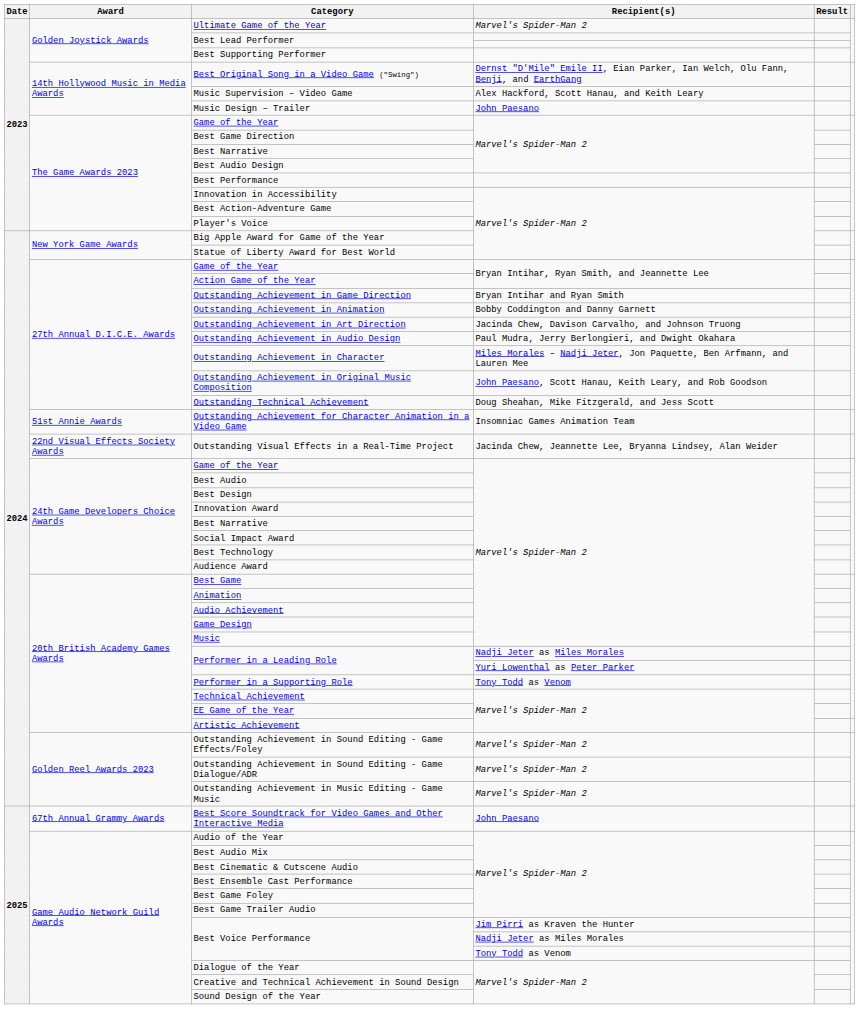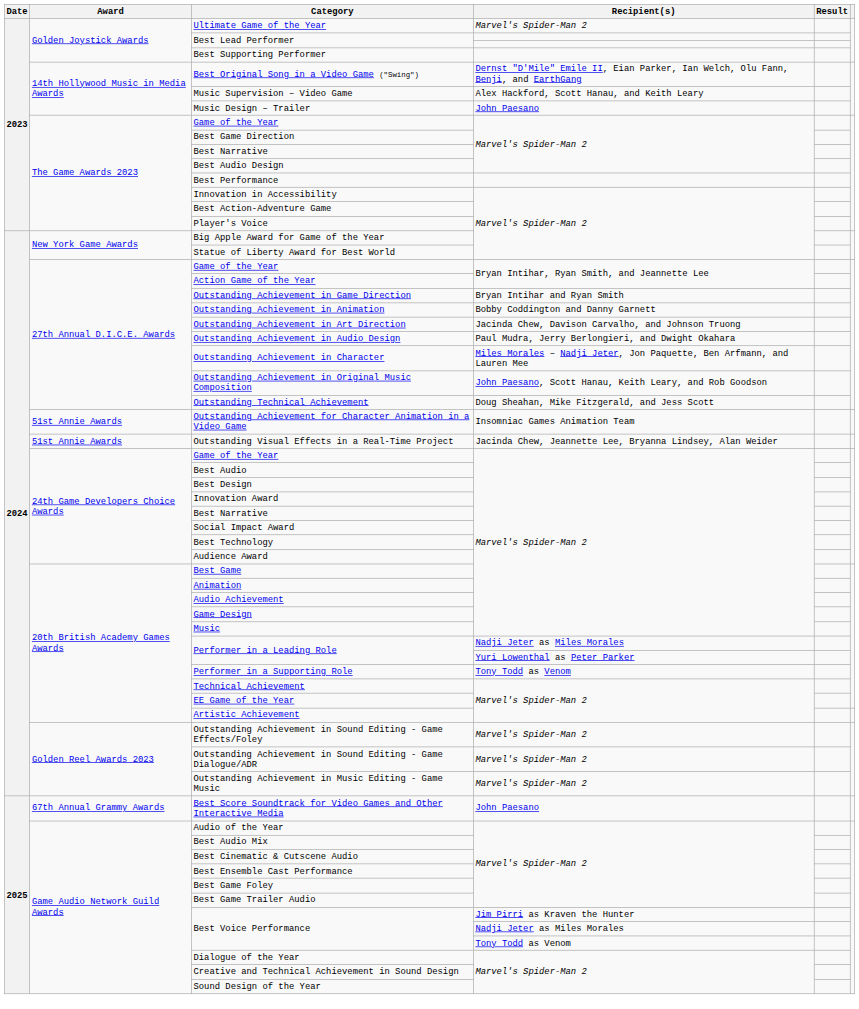 <table class="wikitable plainrowheaders sortable">
 <tr>
 <th scope="col">Date</th>
 <th scope="col">Award</th>
 <th scope="col">Category</th>
 <th scope="col">Recipient(s)</th>
 <th scope="col">Result</th>
 <th scope="col" class="unsortable"></th>
 </tr>
 <tr>
 <th scope="row" style="text-align:center;" rowspan="15">2023</th>
 <td rowspan="4"><a href='#'>Golden Joystick Awards</a></td>
 <td><a href='#'>Ultimate Game of the Year</a></td>
 <td><em>Marvel's Spider-Man 2</em></td>
 <td></td>
 <td rowspan="4" style="text-align:center;"></td>
 </tr>
 <tr>
 <td rowspan="2">Best Lead Performer</td>
 <td></td>
 <td></td>
 </tr>
 <tr>
 <td></td>
 <td></td>
 </tr>
 <tr>
 <td>Best Supporting Performer</td>
 <td></td>
 <td></td>
 </tr>
 <tr>
 <td rowspan="3"><a href='#'>14th Hollywood Music in Media Awards</a></td>
 <td><a href='#'>Best Original Song in a Video Game</a> <small>("Swing")</small></td>
 <td><a href='#'>Dernst "D'Mile" Emile II</a>, Eian Parker, Ian Welch, Olu Fann, <a href='#'>Benji</a>, and <a href='#'>EarthGang</a></td>
 <td></td>
 <td rowspan="3" style="text-align:center;"></td>
 </tr>
 <tr>
 <td>Music Supervision – Video Game</td>
 <td>Alex Hackford, Scott Hanau, and Keith Leary</td>
 <td></td>
 </tr>
 <tr>
 <td>Music Design – Trailer</td>
 <td><a href='#'>John Paesano</a></td>
 <td></td>
 </tr>
 <tr>
 <td rowspan="8"><a href='#'>The Game Awards 2023</a></td>
 <td><a href='#'>Game of the Year</a></td>
 <td rowspan="4"><em>Marvel's Spider-Man 2</em></td>
 <td></td>
 <td rowspan="8" style="text-align:center;"></td>
 </tr>
 <tr>
 <td>Best Game Direction</td>
 <td></td>
 </tr>
 <tr>
 <td>Best Narrative</td>
 <td></td>
 </tr>
 <tr>
 <td>Best Audio Design</td>
 <td></td>
 </tr>
 <tr>
 <td>Best Performance</td>
 <td></td>
 <td></td>
 </tr>
 <tr>
 <td>Innovation in Accessibility</td>
 <td rowspan="5"><em>Marvel's Spider-Man 2</em></td>
 <td></td>
 </tr>
 <tr>
 <td>Best Action-Adventure Game</td>
 <td></td>
 </tr>
 <tr>
 <td>Player's Voice</td>
 <td></td>
 </tr>
 <tr>
 <th rowspan="35" scope="row" style="text-align:center;">2024</th>
 <td rowspan="2"><a href='#'>New York Game Awards</a></td>
 <td>Big Apple Award for Game of the Year</td>
 <td></td>
 <td style="text-align:center;" rowspan="2"></td>
 </tr>
 <tr>
 <td>Statue of Liberty Award for Best World</td>
 <td></td>
 </tr>
 <tr>
 <td rowspan="9"><a href='#'>27th Annual D.I.C.E. Awards</a></td>
 <td><a href='#'>Game of the Year</a></td>
 <td rowspan="2">Bryan Intihar, Ryan Smith, and Jeannette Lee</td>
 <td></td>
 <td rowspan="9" style="text-align:center;"></td>
 </tr>
 <tr>
 <td><a href='#'>Action Game of the Year</a></td>
 <td></td>
 </tr>
 <tr>
 <td><a href='#'>Outstanding Achievement in Game Direction</a></td>
 <td>Bryan Intihar and Ryan Smith</td>
 <td></td>
 </tr>
 <tr>
 <td><a href='#'>Outstanding Achievement in Animation</a></td>
 <td>Bobby Coddington and Danny Garnett</td>
 <td></td>
 </tr>
 <tr>
 <td><a href='#'>Outstanding Achievement in Art Direction</a></td>
 <td>Jacinda Chew, Davison Carvalho, and Johnson Truong</td>
 <td></td>
 </tr>
 <tr>
 <td><a href='#'>Outstanding Achievement in Audio Design</a></td>
 <td>Paul Mudra, Jerry Berlongieri, and Dwight Okahara</td>
 <td></td>
 </tr>
 <tr>
 <td><a href='#'>Outstanding Achievement in Character</a></td>
 <td><a href='#'>Miles Morales</a> – <a href='#'>Nadji Jeter</a>, Jon Paquette, Ben Arfmann, and Lauren Mee</td>
 <td></td>
 </tr>
 <tr>
 <td><a href='#'>Outstanding Achievement in Original Music Composition</a></td>
 <td><a href='#'>John Paesano</a>, Scott Hanau, Keith Leary, and Rob Goodson</td>
 <td></td>
 </tr>
 <tr>
 <td><a href='#'>Outstanding Technical Achievement</a></td>
 <td>Doug Sheahan, Mike Fitzgerald, and Jess Scott</td>
 <td></td>
 </tr>
 <tr>
 <td><a href='#'>51st Annie Awards</a></td>
 <td><a href='#'>Outstanding Achievement for Character Animation in a Video Game</a></td>
 <td>Insomniac Games Animation Team</td>
 <td></td>
 <td style="text-align:center;"></td>
 </tr>
 <tr>
-<td><a href='#'>22nd Visual Effects Society Awards</a></td>
+<td><a href='#'>51st Annie Awards</a></td>
 <td>Outstanding Visual Effects in a Real-Time Project</td>
 <td>Jacinda Chew, Jeannette Lee, Bryanna Lindsey, Alan Weider</td>
 <td></td>
 <td style="text-align:center;"></td>
 </tr>
 <tr>
 <td rowspan="8"><a href='#'>24th Game Developers Choice Awards</a></td>
 <td><a href='#'>Game of the Year</a></td>
 <td rowspan="13"><em>Marvel's Spider-Man 2</em></td>
 <td></td>
 <td rowspan="8" style="text-align:center;"></td>
 </tr>
 <tr>
 <td>Best Audio</td>
 <td></td>
 </tr>
 <tr>
 <td>Best Design</td>
 <td></td>
 </tr>
 <tr>
 <td>Innovation Award</td>
 <td></td>
 </tr>
 <tr>
 <td>Best Narrative</td>
 <td></td>
 </tr>
 <tr>
 <td>Social Impact Award</td>
 <td></td>
 </tr>
 <tr>
 <td>Best Technology</td>
 <td></td>
 </tr>
 <tr>
 <td>Audience Award</td>
 <td></td>
 </tr>
 <tr>
 <td rowspan="11"><a href='#'>20th British Academy Games Awards</a></td>
 <td><a href='#'>Best Game</a></td>
 <td></td>
 <td style="text-align:center;" rowspan="10"></td>
 </tr>
 <tr>
 <td><a href='#'>Animation</a></td>
 <td></td>
 </tr>
 <tr>
 <td><a href='#'>Audio Achievement</a></td>
 <td></td>
 </tr>
 <tr>
 <td><a href='#'>Game Design</a></td>
 <td></td>
 </tr>
 <tr>
 <td><a href='#'>Music</a></td>
 <td></td>
 </tr>
 <tr>
 <td rowspan="2"><a href='#'>Performer in a Leading Role</a></td>
 <td><a href='#'>Nadji Jeter</a> as <a href='#'>Miles Morales</a></td>
 <td></td>
 </tr>
 <tr>
 <td><a href='#'>Yuri Lowenthal</a> as <a href='#'>Peter Parker</a></td>
 <td></td>
 </tr>
 <tr>
 <td><a href='#'>Performer in a Supporting Role</a></td>
 <td><a href='#'>Tony Todd</a> as <a href='#'>Venom</a></td>
 <td></td>
 </tr>
 <tr>
 <td><a href='#'>Technical Achievement</a></td>
 <td rowspan="3"><em>Marvel's Spider-Man 2</em></td>
 <td></td>
 </tr>
 <tr>
 <td><a href='#'>EE Game of the Year</a></td>
 <td></td>
 </tr>
 <tr>
 <td><a href='#'>Artistic Achievement</a></td>
 <td></td>
 <td style="text-align:center;"></td>
 </tr>
 <tr>
 <td rowspan="3"><a href='#'>Golden Reel Awards 2023</a></td>
 <td>Outstanding Achievement in Sound Editing - Game Effects/Foley</td>
 <td><em>Marvel's Spider-Man 2</em></td>
 <td></td>
 <td rowspan="3"></td>
 </tr>
 <tr>
 <td>Outstanding Achievement in Sound Editing - Game Dialogue/ADR</td>
 <td><em>Marvel's Spider-Man 2</em></td>
 <td></td>
 </tr>
 <tr>
 <td>Outstanding Achievement in Music Editing - Game Music</td>
 <td><em>Marvel's Spider-Man 2</em></td>
 <td></td>
 </tr>
 <tr>
 <th rowspan="13" scope="row" style="text-align:center;">2025</th>
 <td><a href='#'>67th Annual Grammy Awards</a></td>
 <td><a href='#'>Best Score Soundtrack for Video Games and Other Interactive Media</a></td>
 <td><a href='#'>John Paesano</a></td>
 <td></td>
 <td></td>
 </tr>
 <tr>
 <td rowspan="12"><a href='#'>Game Audio Network Guild Awards</a></td>
 <td>Audio of the Year</td>
 <td rowspan="6"><em>Marvel's Spider-Man 2</em></td>
 <td></td>
 <td rowspan="12" style="text-align:center;"></td>
 </tr>
 <tr>
 <td>Best Audio Mix</td>
 <td></td>
 </tr>
 <tr>
 <td>Best Cinematic & Cutscene Audio</td>
 <td></td>
 </tr>
 <tr>
 <td>Best Ensemble Cast Performance</td>
 <td></td>
 </tr>
 <tr>
 <td>Best Game Foley</td>
 <td></td>
 </tr>
 <tr>
 <td>Best Game Trailer Audio</td>
 <td></td>
 </tr>
 <tr>
 <td rowspan="3">Best Voice Performance</td>
 <td><a href='#'>Jim Pirri</a> as Kraven the Hunter</td>
 <td></td>
 </tr>
 <tr>
 <td><a href='#'>Nadji Jeter</a> as Miles Morales</td>
 <td></td>
 </tr>
 <tr>
 <td><a href='#'>Tony Todd</a> as Venom</td>
 <td></td>
 </tr>
 <tr>
 <td>Dialogue of the Year</td>
 <td rowspan="3"><em>Marvel's Spider-Man 2</em></td>
 <td></td>
 </tr>
 <tr>
 <td>Creative and Technical Achievement in Sound Design</td>
 <td></td>
 </tr>
 <tr>
 <td>Sound Design of the Year</td>
 <td></td>
 </tr>
 </table>
